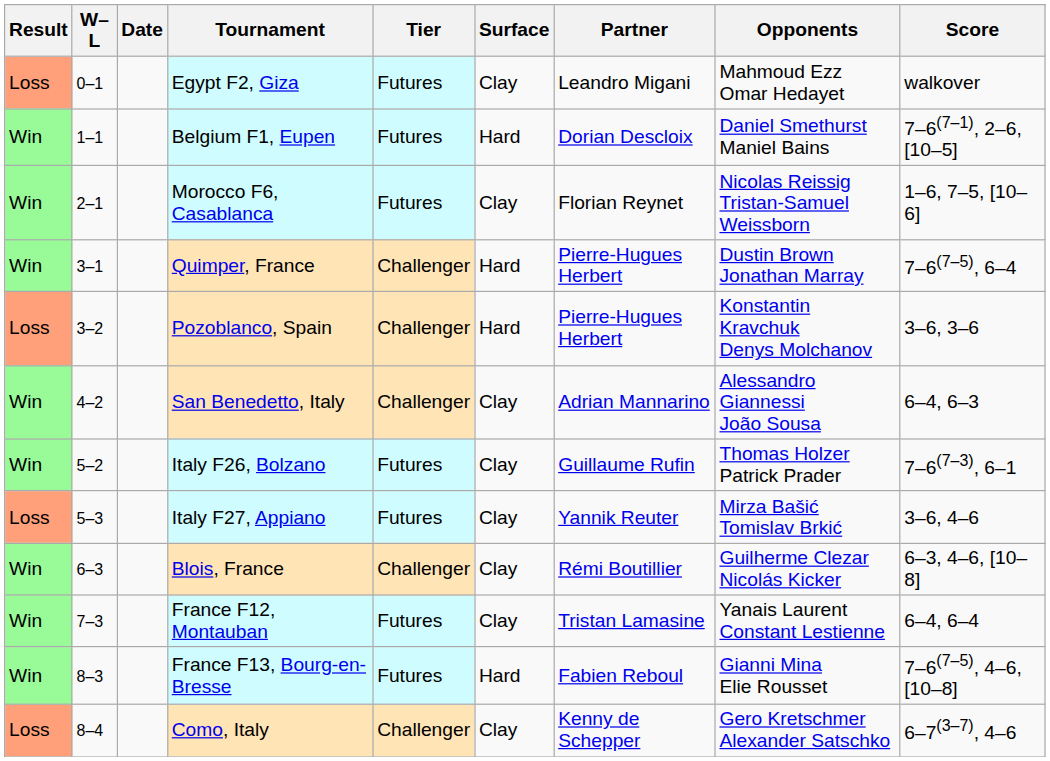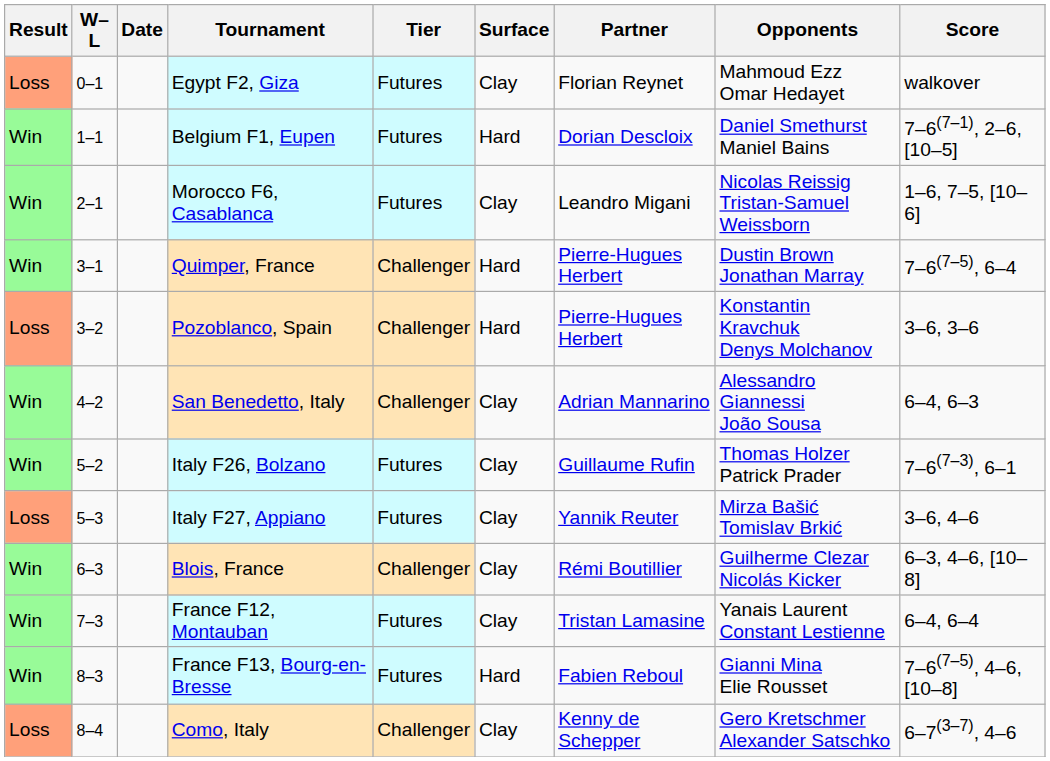 <table class="sortable wikitable">
 <tr>
 <th>Result</th>
 <th class=unsortable>W–L</th>
 <th>Date</th>
 <th>Tournament</th>
 <th>Tier</th>
 <th>Surface</th>
 <th>Partner</th>
 <th>Opponents</th>
 <th class=unsortable>Score</th>
 </tr>
 <tr>
 <td style="background:#ffa07a;">Loss</td>
 <td><small>0–1</small></td>
 <td></td>
 <td style="background:#cffcff;">Egypt F2, <a href='#'>Giza</a></td>
 <td style="background:#cffcff;">Futures</td>
 <td>Clay</td>
-<td> Leandro Migani</td>
+<td> Florian Reynet</td>
 <td> Mahmoud Ezz <br>  Omar Hedayet</td>
 <td>walkover</td>
 </tr>
 <tr>
 <td style="background:#98fb98;">Win</td>
 <td><small>1–1</small></td>
 <td></td>
 <td style="background:#cffcff;">Belgium F1, <a href='#'>Eupen</a></td>
 <td style="background:#cffcff;">Futures</td>
 <td>Hard</td>
 <td> <a href='#'>Dorian Descloix</a></td>
 <td> <a href='#'>Daniel Smethurst</a> <br>  Maniel Bains</td>
 <td>7–6<sup>(7–1)</sup>, 2–6, [10–5]</td>
 </tr>
 <tr>
 <td style="background:#98fb98;">Win</td>
 <td><small>2–1</small></td>
 <td></td>
 <td style="background:#cffcff;">Morocco F6, <a href='#'>Casablanca</a></td>
 <td style="background:#cffcff;">Futures</td>
 <td>Clay</td>
-<td> Florian Reynet</td>
+<td> Leandro Migani</td>
 <td> <a href='#'>Nicolas Reissig</a> <br>  <a href='#'>Tristan-Samuel Weissborn</a></td>
 <td>1–6, 7–5, [10–6]</td>
 </tr>
 <tr>
 <td style="background:#98fb98;">Win</td>
 <td><small>3–1</small></td>
 <td></td>
 <td style="background:moccasin;"><a href='#'>Quimper</a>, France</td>
 <td style="background:moccasin;">Challenger</td>
 <td>Hard</td>
 <td> <a href='#'>Pierre-Hugues Herbert</a></td>
 <td> <a href='#'>Dustin Brown</a> <br>  <a href='#'>Jonathan Marray</a></td>
 <td>7–6<sup>(7–5)</sup>, 6–4</td>
 </tr>
 <tr>
 <td style="background:#ffa07a;">Loss</td>
 <td><small>3–2</small></td>
 <td></td>
 <td style="background:moccasin;"><a href='#'>Pozoblanco</a>, Spain</td>
 <td style="background:moccasin;">Challenger</td>
 <td>Hard</td>
 <td> <a href='#'>Pierre-Hugues Herbert</a></td>
 <td> <a href='#'>Konstantin Kravchuk</a> <br>  <a href='#'>Denys Molchanov</a></td>
 <td>3–6, 3–6</td>
 </tr>
 <tr>
 <td style="background:#98fb98;">Win</td>
 <td><small>4–2</small></td>
 <td></td>
 <td style="background:moccasin;"><a href='#'>San Benedetto</a>, Italy</td>
 <td style="background:moccasin;">Challenger</td>
 <td>Clay</td>
 <td> <a href='#'>Adrian Mannarino</a></td>
 <td> <a href='#'>Alessandro Giannessi</a> <br>  <a href='#'>João Sousa</a></td>
 <td>6–4, 6–3</td>
 </tr>
 <tr>
 <td style="background:#98fb98;">Win</td>
 <td><small>5–2</small></td>
 <td></td>
 <td style="background:#cffcff;">Italy F26, <a href='#'>Bolzano</a></td>
 <td style="background:#cffcff;">Futures</td>
 <td>Clay</td>
 <td> <a href='#'>Guillaume Rufin</a></td>
 <td> <a href='#'>Thomas Holzer</a> <br>  Patrick Prader</td>
 <td>7–6<sup>(7–3)</sup>, 6–1</td>
 </tr>
 <tr>
 <td style="background:#ffa07a;">Loss</td>
 <td><small>5–3</small></td>
 <td></td>
 <td style="background:#cffcff;">Italy F27, <a href='#'>Appiano</a></td>
 <td style="background:#cffcff;">Futures</td>
 <td>Clay</td>
 <td> <a href='#'>Yannik Reuter</a></td>
 <td> <a href='#'>Mirza Bašić</a> <br>  <a href='#'>Tomislav Brkić</a></td>
 <td>3–6, 4–6</td>
 </tr>
 <tr>
 <td style="background:#98fb98;">Win</td>
 <td><small>6–3</small></td>
 <td></td>
 <td style="background:moccasin;"><a href='#'>Blois</a>, France</td>
 <td style="background:moccasin;">Challenger</td>
 <td>Clay</td>
 <td> <a href='#'>Rémi Boutillier</a></td>
 <td> <a href='#'>Guilherme Clezar</a> <br>  <a href='#'>Nicolás Kicker</a></td>
 <td>6–3, 4–6, [10–8]</td>
 </tr>
 <tr>
 <td style="background:#98fb98;">Win</td>
 <td><small>7–3</small></td>
 <td></td>
 <td style="background:#cffcff;">France F12, <a href='#'>Montauban</a></td>
 <td style="background:#cffcff;">Futures</td>
 <td>Clay</td>
 <td> <a href='#'>Tristan Lamasine</a></td>
 <td> Yanais Laurent <br>  <a href='#'>Constant Lestienne</a></td>
 <td>6–4, 6–4</td>
 </tr>
 <tr>
 <td style="background:#98fb98;">Win</td>
 <td><small>8–3</small></td>
 <td></td>
 <td style="background:#cffcff;">France F13, <a href='#'>Bourg-en-Bresse</a></td>
 <td style="background:#cffcff;">Futures</td>
 <td>Hard</td>
 <td> <a href='#'>Fabien Reboul</a></td>
 <td> <a href='#'>Gianni Mina</a> <br>  Elie Rousset</td>
 <td>7–6<sup>(7–5)</sup>, 4–6, [10–8]</td>
 </tr>
 <tr>
 <td style="background:#ffa07a;">Loss</td>
 <td><small>8–4</small></td>
 <td></td>
 <td style="background:moccasin;"><a href='#'>Como</a>, Italy</td>
 <td style="background:moccasin;">Challenger</td>
 <td>Clay</td>
 <td> <a href='#'>Kenny de Schepper</a></td>
 <td> <a href='#'>Gero Kretschmer</a> <br>  <a href='#'>Alexander Satschko</a></td>
 <td>6–7<sup>(3–7)</sup>, 4–6</td>
 </tr>
 </table>
